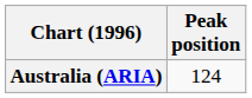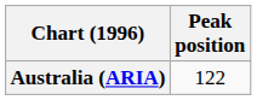 <table class="wikitable plainrowheaders">
 <tr>
 <th scope="col">Chart (1996)</th>
 <th scope="col">Peak<br>position</th>
 </tr>
 <tr>
 <th scope="row">Australia (<a href='#'>ARIA</a>)</th>
-<td align="center">124</td>
+<td align="center">122</td>
 </tr>
 </table>
